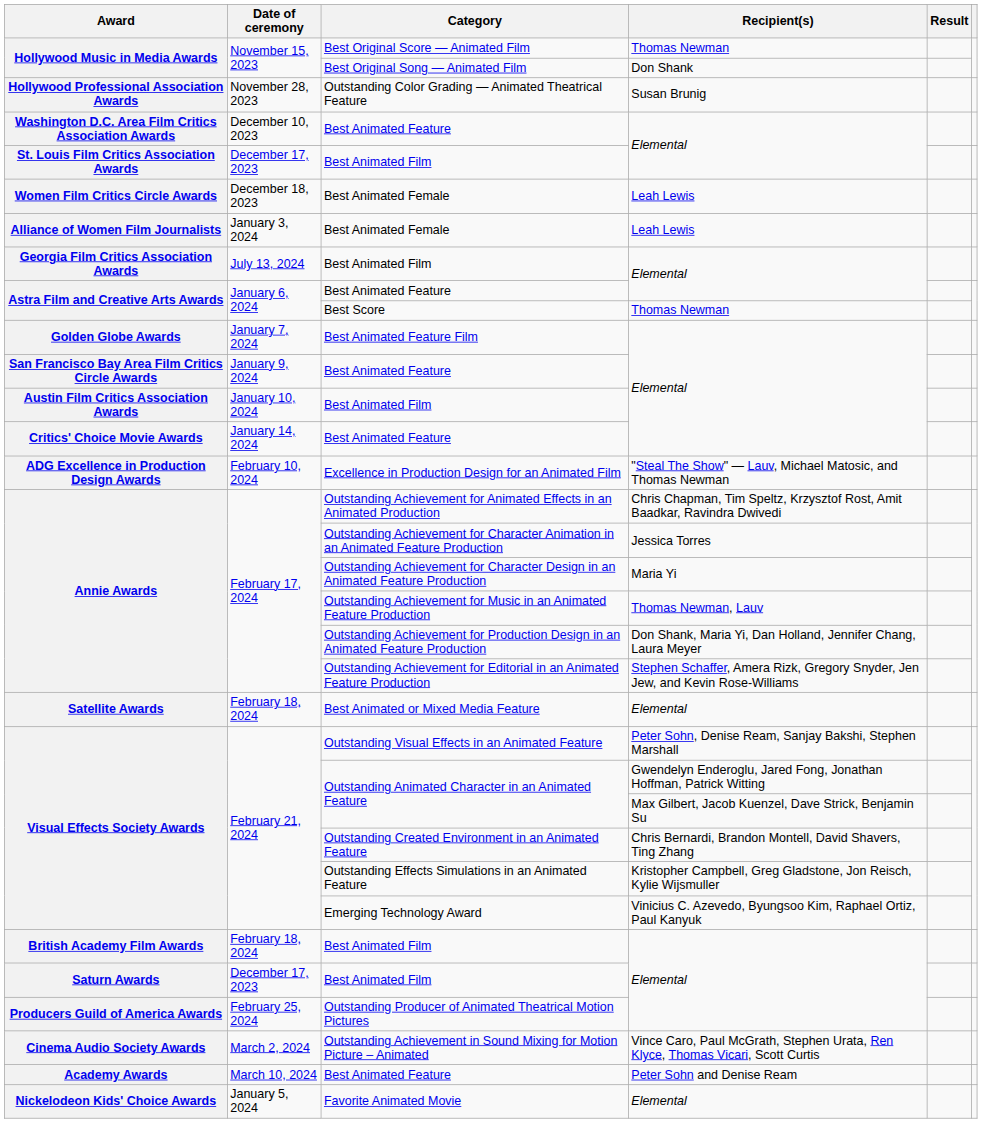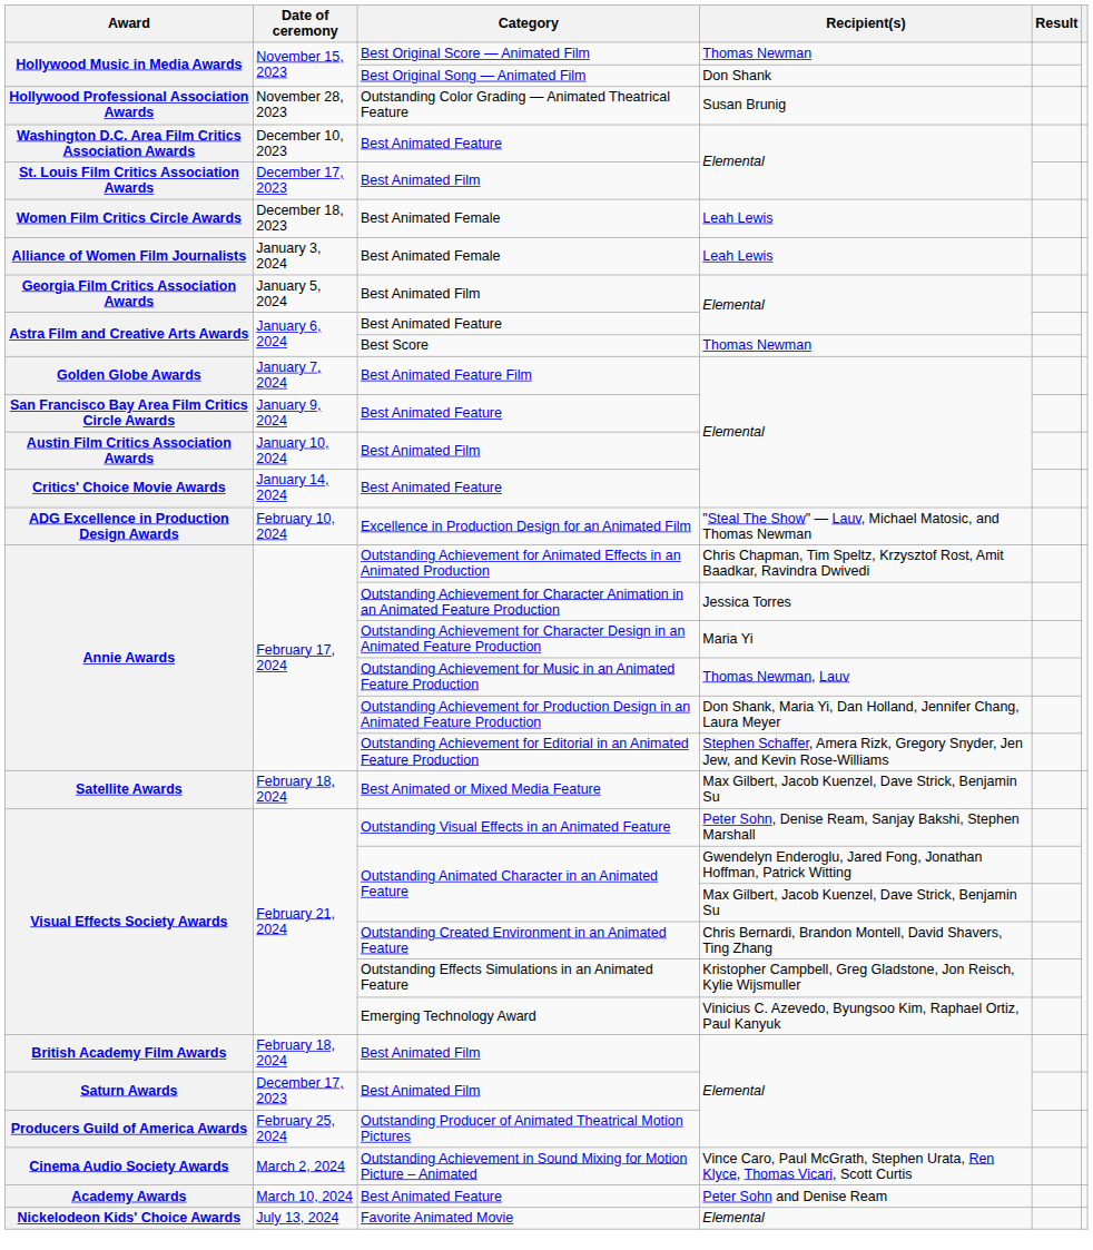 <table class="wikitable sortable plainrowheaders col6center">
 <tr>
 <th scope="col">Award</th>
 <th scope="col">Date of ceremony</th>
 <th scope="col">Category</th>
 <th scope="col">Recipient(s)</th>
 <th scope="col">Result</th>
 <th scope="col" class="unsortable"></th>
 </tr>
 <tr>
 <th rowspan="2" scope="row"><a href='#'>Hollywood Music in Media Awards</a></th>
 <td rowspan="2"><a href='#'>November 15, 2023</a></td>
 <td><a href='#'>Best Original Score — Animated Film</a></td>
 <td><a href='#'>Thomas Newman</a></td>
 <td></td>
 <td align="center" rowspan="2"></td>
 </tr>
 <tr>
 <td><a href='#'>Best Original Song — Animated Film</a></td>
 <td>Don Shank</td>
 <td></td>
 </tr>
 <tr>
 <th scope="row"><a href='#'>Hollywood Professional Association Awards</a></th>
 <td>November 28, 2023</td>
 <td>Outstanding Color Grading — Animated Theatrical Feature</td>
 <td>Susan Brunig</td>
 <td></td>
 <td align="center"></td>
 </tr>
 <tr>
 <th scope="row"><a href='#'>Washington D.C. Area Film Critics Association Awards</a></th>
 <td>December 10, 2023</td>
 <td><a href='#'>Best Animated Feature</a></td>
 <td rowspan="2"><em>Elemental</em></td>
 <td></td>
 <td align="center"></td>
 </tr>
 <tr>
 <th scope="row"><a href='#'>St. Louis Film Critics Association Awards</a></th>
 <td><a href='#'>December 17, 2023</a></td>
 <td><a href='#'>Best Animated Film</a></td>
 <td></td>
 <td align="center"></td>
 </tr>
 <tr>
 <th scope="row"><a href='#'>Women Film Critics Circle Awards</a></th>
 <td>December 18, 2023</td>
 <td>Best Animated Female</td>
 <td><a href='#'>Leah Lewis</a></td>
 <td></td>
 <td align="center"></td>
 </tr>
 <tr>
 <th scope="row"><a href='#'>Alliance of Women Film Journalists</a></th>
 <td>January 3, 2024</td>
 <td>Best Animated Female</td>
 <td><a href='#'>Leah Lewis</a></td>
 <td></td>
 <td align="center"></td>
 </tr>
 <tr>
 <th scope="row"><a href='#'>Georgia Film Critics Association Awards</a></th>
-<td><a href='#'>July 13, 2024</a></td>
+<td>January 5, 2024</td>
 <td>Best Animated Film</td>
 <td rowspan="2"><em>Elemental</em></td>
 <td></td>
 <td align="center"></td>
 </tr>
 <tr>
 <th rowspan="2" scope="row"><a href='#'>Astra Film and Creative Arts Awards</a></th>
 <td rowspan="2"><a href='#'>January 6, 2024</a></td>
 <td>Best Animated Feature</td>
 <td></td>
 <td rowspan="2" align="center"></td>
 </tr>
 <tr>
 <td>Best Score</td>
 <td><a href='#'>Thomas Newman</a></td>
 <td></td>
 </tr>
 <tr>
 <th scope="row"><a href='#'>Golden Globe Awards</a></th>
 <td><a href='#'>January 7, 2024</a></td>
 <td><a href='#'>Best Animated Feature Film</a></td>
 <td rowspan="4"><em>Elemental</em></td>
 <td></td>
 <td align="center"></td>
 </tr>
 <tr>
 <th scope="row"><a href='#'>San Francisco Bay Area Film Critics Circle Awards</a></th>
 <td><a href='#'>January 9, 2024</a></td>
 <td><a href='#'>Best Animated Feature</a></td>
 <td></td>
 <td align="center"></td>
 </tr>
 <tr>
 <th scope="row"><a href='#'>Austin Film Critics Association Awards</a></th>
 <td><a href='#'>January 10, 2024</a></td>
 <td><a href='#'>Best Animated Film</a></td>
 <td></td>
 <td align="center"></td>
 </tr>
 <tr>
 <th scope="row"><a href='#'>Critics' Choice Movie Awards</a></th>
 <td><a href='#'>January 14, 2024</a></td>
 <td><a href='#'>Best Animated Feature</a></td>
 <td></td>
 <td align="center"></td>
 </tr>
 <tr>
 <th scope="row"><a href='#'>ADG Excellence in Production Design Awards</a></th>
 <td><a href='#'>February 10, 2024</a></td>
 <td><a href='#'>Excellence in Production Design for an Animated Film</a></td>
 <td>"<a href='#'>Steal The Show</a>" — <a href='#'>Lauv</a>, Michael Matosic, and Thomas Newman</td>
 <td></td>
 <td align="center"></td>
 </tr>
 <tr>
 <th rowspan="6" scope="row"><a href='#'>Annie Awards</a></th>
 <td rowspan="6"><a href='#'>February 17, 2024</a></td>
 <td><a href='#'>Outstanding Achievement for Animated Effects in an Animated Production</a></td>
 <td>Chris Chapman, Tim Speltz, Krzysztof Rost, Amit Baadkar, Ravindra Dwivedi</td>
 <td></td>
 <td rowspan="6" align="center"></td>
 </tr>
 <tr>
 <td><a href='#'>Outstanding Achievement for Character Animation in an Animated Feature Production</a></td>
 <td>Jessica Torres</td>
 <td></td>
 </tr>
 <tr>
 <td><a href='#'>Outstanding Achievement for Character Design in an Animated Feature Production</a></td>
 <td>Maria Yi</td>
 <td></td>
 </tr>
 <tr>
 <td><a href='#'>Outstanding Achievement for Music in an Animated Feature Production</a></td>
 <td><a href='#'>Thomas Newman</a>, <a href='#'>Lauv</a></td>
 <td></td>
 </tr>
 <tr>
 <td><a href='#'>Outstanding Achievement for Production Design in an Animated Feature Production</a></td>
 <td>Don Shank, Maria Yi, Dan Holland, Jennifer Chang, Laura Meyer</td>
 <td></td>
 </tr>
 <tr>
 <td><a href='#'>Outstanding Achievement for Editorial in an Animated Feature Production</a></td>
 <td><a href='#'>Stephen Schaffer</a>, Amera Rizk, Gregory Snyder, Jen Jew, and Kevin Rose-Williams</td>
 <td></td>
 </tr>
 <tr>
 <th scope="row"><a href='#'>Satellite Awards</a></th>
 <td><a href='#'>February 18, 2024</a></td>
 <td><a href='#'>Best Animated or Mixed Media Feature</a></td>
-<td><em>Elemental</em></td>
+<td>Max Gilbert, Jacob Kuenzel, Dave Strick, Benjamin Su<br></td>
 <td></td>
 <td align="center"></td>
 </tr>
 <tr>
 <th scope="row" rowspan="6"><a href='#'>Visual Effects Society Awards</a></th>
 <td rowspan="6"><a href='#'>February 21, 2024</a></td>
 <td><a href='#'>Outstanding Visual Effects in an Animated Feature</a></td>
 <td><a href='#'>Peter Sohn</a>, Denise Ream, Sanjay Bakshi, Stephen Marshall</td>
 <td></td>
 <td rowspan="6" align="center"></td>
 </tr>
 <tr>
 <td rowspan="2"><a href='#'>Outstanding Animated Character in an Animated Feature</a></td>
 <td>Gwendelyn Enderoglu, Jared Fong, Jonathan Hoffman, Patrick Witting<br></td>
 <td></td>
 </tr>
 <tr>
 <td>Max Gilbert, Jacob Kuenzel, Dave Strick, Benjamin Su<br></td>
 <td></td>
 </tr>
 <tr>
 <td><a href='#'>Outstanding Created Environment in an Animated Feature</a></td>
 <td>Chris Bernardi, Brandon Montell, David Shavers, Ting Zhang<br></td>
 <td></td>
 </tr>
 <tr>
 <td>Outstanding Effects Simulations in an Animated Feature</td>
 <td>Kristopher Campbell, Greg Gladstone, Jon Reisch, Kylie Wijsmuller</td>
 <td></td>
 </tr>
 <tr>
 <td>Emerging Technology Award</td>
 <td>Vinicius C. Azevedo, Byungsoo Kim, Raphael Ortiz, Paul Kanyuk<br></td>
 <td></td>
 </tr>
 <tr>
 <th scope="row"><a href='#'>British Academy Film Awards</a></th>
 <td><a href='#'>February 18, 2024</a></td>
 <td><a href='#'>Best Animated Film</a></td>
 <td rowspan="3"><em>Elemental</em></td>
 <td></td>
 <td align="center"></td>
 </tr>
 <tr>
 <th scope="row"><a href='#'>Saturn Awards</a></th>
 <td><a href='#'>December 17, 2023</a></td>
 <td><a href='#'>Best Animated Film</a></td>
 <td></td>
 <td align="center"></td>
 </tr>
 <tr>
 <th scope="row"><a href='#'>Producers Guild of America Awards</a></th>
 <td><a href='#'>February 25, 2024</a></td>
 <td><a href='#'>Outstanding Producer of Animated Theatrical Motion Pictures</a></td>
 <td></td>
 <td align="center"></td>
 </tr>
 <tr>
 <th scope="row"><a href='#'>Cinema Audio Society Awards</a></th>
 <td><a href='#'>March 2, 2024</a></td>
 <td><a href='#'>Outstanding Achievement in Sound Mixing for Motion Picture – Animated</a></td>
 <td>Vince Caro, Paul McGrath, Stephen Urata, <a href='#'>Ren Klyce</a>, <a href='#'>Thomas Vicari</a>, Scott Curtis</td>
 <td></td>
 <td align="center"></td>
 </tr>
 <tr>
 <th scope="row"><a href='#'>Academy Awards</a></th>
 <td><a href='#'>March 10, 2024</a></td>
 <td><a href='#'>Best Animated Feature</a></td>
 <td><a href='#'>Peter Sohn</a> and Denise Ream</td>
 <td></td>
 <td align="center"></td>
 </tr>
 <tr>
 <th scope="row"><a href='#'>Nickelodeon Kids' Choice Awards</a></th>
-<td>January 5, 2024</td>
+<td><a href='#'>July 13, 2024</a></td>
 <td><a href='#'>Favorite Animated Movie</a></td>
 <td><em>Elemental</em></td>
 <td></td>
 <td align="center"></td>
 </tr>
 </table>
